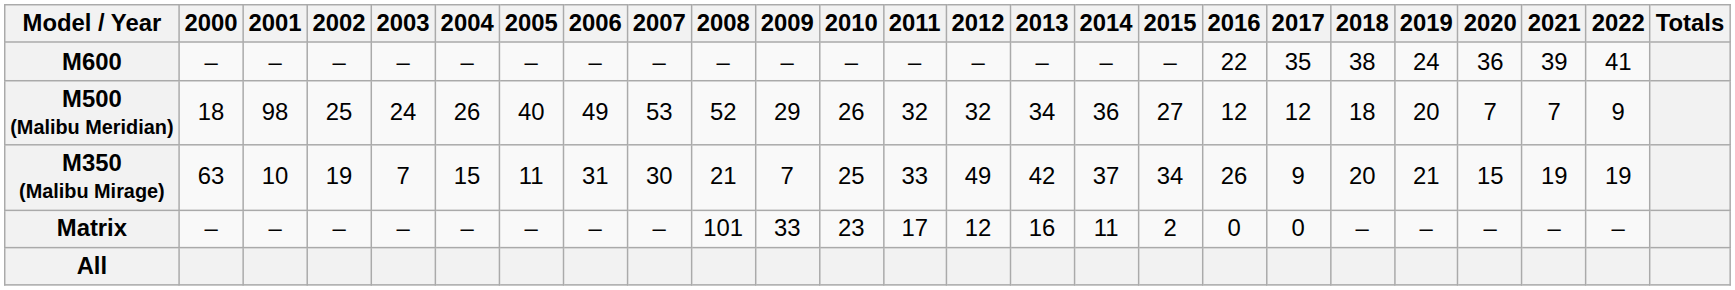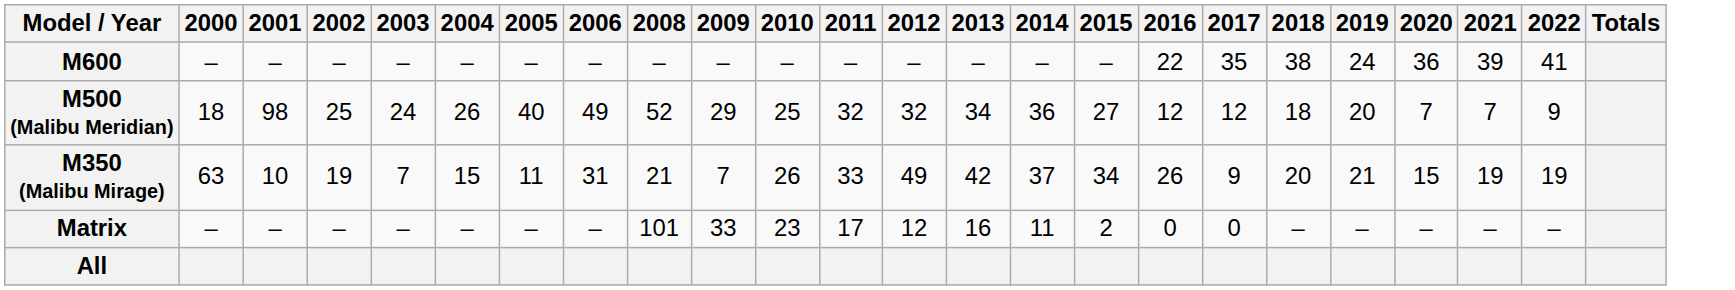 <table class="wikitable" style="text-align:center">
 <tr>
 <th>Model / Year</th>
 <th>2000</th>
 <th>2001</th>
 <th>2002</th>
 <th>2003</th>
 <th>2004</th>
 <th>2005</th>
 <th>2006</th>
-<th>2007</th>
 <th>2008</th>
 <th>2009</th>
 <th>2010</th>
 <th>2011</th>
 <th>2012</th>
 <th>2013</th>
 <th>2014</th>
 <th>2015</th>
 <th>2016</th>
 <th>2017</th>
 <th>2018</th>
 <th>2019</th>
 <th>2020</th>
 <th>2021</th>
 <th>2022</th>
 <th>Totals</th>
 </tr>
 <tr>
 <th>M600</th>
 <td>–</td>
 <td>–</td>
 <td>–</td>
 <td>–</td>
 <td>–</td>
 <td>–</td>
 <td>–</td>
 <td>–</td>
 <td>–</td>
 <td>–</td>
 <td>–</td>
 <td>–</td>
 <td>–</td>
 <td>–</td>
 <td>–</td>
-<td>–</td>
 <td>22</td>
 <td>35</td>
 <td>38</td>
 <td>24</td>
 <td>36</td>
 <td>39</td>
 <td>41</td>
 <th></th>
 </tr>
 <tr>
 <th>M500 <br><small>(Malibu Meridian)</small></th>
 <td>18</td>
 <td>98</td>
 <td>25</td>
 <td>24</td>
 <td>26</td>
 <td>40</td>
 <td>49</td>
-<td>53</td>
 <td>52</td>
 <td>29</td>
-<td>26</td>
+<td>25</td>
 <td>32</td>
 <td>32</td>
 <td>34</td>
 <td>36</td>
 <td>27</td>
 <td>12</td>
 <td>12</td>
 <td>18</td>
 <td>20</td>
 <td>7</td>
 <td>7</td>
 <td>9</td>
 <th></th>
 </tr>
 <tr>
 <th>M350 <br><small>(Malibu Mirage)</small></th>
 <td>63</td>
 <td>10</td>
 <td>19</td>
 <td>7</td>
 <td>15</td>
 <td>11</td>
 <td>31</td>
-<td>30</td>
 <td>21</td>
 <td>7</td>
-<td>25</td>
+<td>26</td>
 <td>33</td>
 <td>49</td>
 <td>42</td>
 <td>37</td>
 <td>34</td>
 <td>26</td>
 <td>9</td>
 <td>20</td>
 <td>21</td>
 <td>15</td>
 <td>19</td>
 <td>19</td>
 <th></th>
 </tr>
 <tr>
 <th>Matrix</th>
-<td>–</td>
 <td>–</td>
 <td>–</td>
 <td>–</td>
 <td>–</td>
 <td>–</td>
 <td>–</td>
 <td>–</td>
 <td>101</td>
 <td>33</td>
 <td>23</td>
 <td>17</td>
 <td>12</td>
 <td>16</td>
 <td>11</td>
 <td>2</td>
 <td>0</td>
 <td>0</td>
 <td>–</td>
 <td>–</td>
 <td>–</td>
 <td>–</td>
 <td>–</td>
 <th></th>
 </tr>
 <tr>
 <th>All</th>
 <th></th>
 <th></th>
 <th></th>
 <th></th>
 <th></th>
 <th></th>
 <th></th>
 <th></th>
 <th></th>
 <th></th>
 <th></th>
 <th></th>
 <th></th>
 <th></th>
 <th></th>
 <th></th>
 <th></th>
 <th></th>
 <th></th>
 <th></th>
 <th></th>
 <th></th>
 <th></th>
-<th></th>
 </tr>
 </table>
